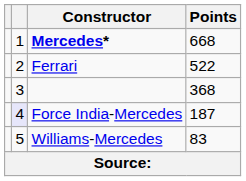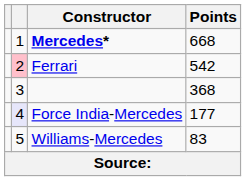 <table class="wikitable" style="font-size: 85%;">
 <tr>
 <th></th>
 <th></th>
 <th>Constructor</th>
 <th>Points</th>
 </tr>
 <tr>
 <td align="left"></td>
 <td align="center">1</td>
 <td> <strong><a href='#'>Mercedes</a>*</strong></td>
 <td align="left">668</td>
 </tr>
 <tr>
 <td align="left"></td>
-<td align="center">2</td>
+<td align="center" style="background: pink;">2</td>
 <td> <a href='#'>Ferrari</a></td>
-<td align="left">522</td>
+<td align="left">542</td>
 </tr>
 <tr>
 <td align="left"></td>
 <td align="center">3</td>
 <td> </td>
 <td align="left">368</td>
 </tr>
 <tr>
 <td align="left"></td>
 <td align="center" style="background: lavender;">4</td>
 <td> <a href='#'>Force India</a>-<a href='#'>Mercedes</a></td>
-<td align="left">187</td>
+<td align="left">177</td>
 </tr>
 <tr>
 <td align="left"></td>
 <td align="center">5</td>
 <td> <a href='#'>Williams</a>-<a href='#'>Mercedes</a></td>
 <td align="left">83</td>
 </tr>
 <tr>
 <th colspan=4>Source: </th>
 </tr>
 </table>
